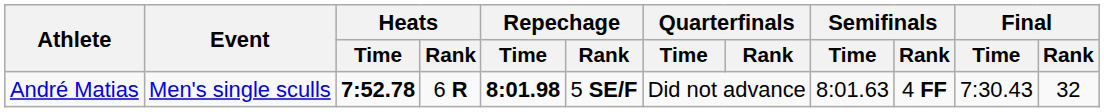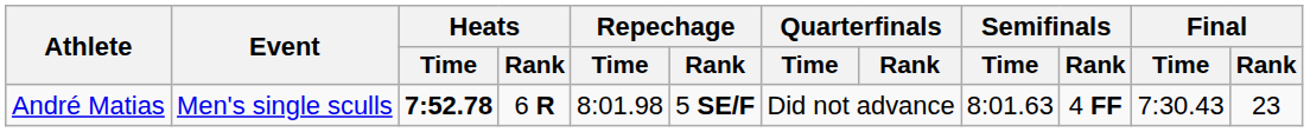 <table class=wikitable style=font-size:90%;text-align:center>
 <tr>
 <th rowspan=2>Athlete</th>
 <th rowspan=2>Event</th>
 <th colspan=2>Heats</th>
 <th colspan=2>Repechage</th>
 <th colspan=2>Quarterfinals</th>
 <th colspan=2>Semifinals</th>
 <th colspan=2>Final</th>
 </tr>
 <tr style=font-size:95%>
 <th>Time</th>
 <th>Rank</th>
 <th>Time</th>
 <th>Rank</th>
 <th>Time</th>
 <th>Rank</th>
 <th>Time</th>
 <th>Rank</th>
 <th>Time</th>
 <th>Rank</th>
 </tr>
 <tr>
 <td align=left><a href='#'>André Matias</a></td>
 <td align=left><a href='#'>Men's single sculls</a></td>
 <td><strong>7:52.78</strong></td>
 <td>6 <strong>R</strong></td>
-<td><strong>8:01.98</strong></td>
+<td>8:01.98</td>
 <td>5 <strong>SE/F</strong></td>
 <td Colspan=2>Did not advance</td>
 <td>8:01.63</td>
 <td>4 <strong>FF</strong></td>
 <td>7:30.43</td>
-<td>32</td>
+<td>23</td>
 </tr>
 </table>
